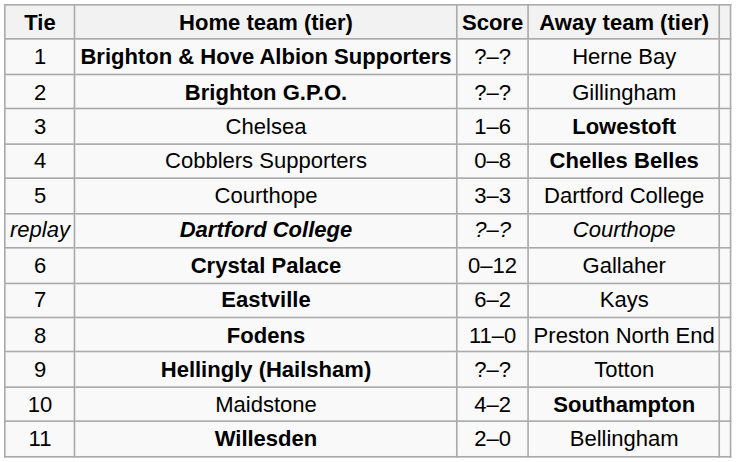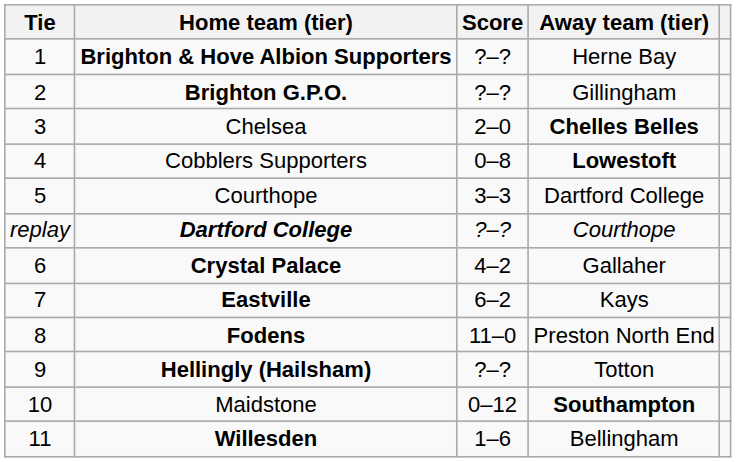 <table class="wikitable" style="text-align:center; font-size:85%">
 <tr>
 <th>Tie</th>
 <th>Home team (tier)</th>
 <th>Score</th>
 <th>Away team (tier)</th>
 <th></th>
 </tr>
 <tr>
 <td align="center">1</td>
 <td><strong>Brighton & Hove Albion Supporters</strong></td>
 <td align="center">?–?</td>
 <td>Herne Bay</td>
 <td></td>
 </tr>
 <tr>
 <td align="center">2</td>
 <td><strong>Brighton G.P.O.</strong></td>
 <td align="center">?–?</td>
 <td>Gillingham</td>
 <td></td>
 </tr>
 <tr>
 <td align="center">3</td>
 <td>Chelsea</td>
-<td align="center">1–6</td>
-<td><strong>Lowestoft</strong></td>
+<td align="center">2–0</td>
+<td><strong>Chelles Belles</strong></td>
 <td></td>
 </tr>
 <tr>
 <td align="center">4</td>
 <td>Cobblers Supporters</td>
 <td align="center">0–8</td>
-<td><strong>Chelles Belles</strong></td>
+<td><strong>Lowestoft</strong></td>
 <td></td>
 </tr>
 <tr>
 <td align="center">5</td>
 <td>Courthope</td>
 <td align="center">3–3 </td>
 <td>Dartford College</td>
 <td></td>
 </tr>
 <tr>
 <td align="center"><em>replay</em></td>
 <td><strong><em>Dartford College</em></strong></td>
 <td align="center"><em>?–?</em></td>
 <td><em>Courthope</em></td>
 <td></td>
 </tr>
 <tr>
 <td align="center">6</td>
 <td><strong>Crystal Palace</strong></td>
-<td align="center">0–12</td>
+<td align="center">4–2</td>
 <td>Gallaher</td>
 <td></td>
 </tr>
 <tr>
 <td align="center">7</td>
 <td><strong>Eastville</strong></td>
 <td align="center">6–2</td>
 <td>Kays</td>
 <td></td>
 </tr>
 <tr>
 <td align="center">8</td>
 <td><strong>Fodens</strong></td>
 <td align="center">11–0</td>
 <td>Preston North End</td>
 <td></td>
 </tr>
 <tr>
 <td align="center">9</td>
 <td><strong>Hellingly (Hailsham)</strong></td>
 <td align="center">?–?</td>
 <td>Totton</td>
 <td></td>
 </tr>
 <tr>
 <td align="center">10</td>
 <td>Maidstone</td>
-<td align="center">4–2</td>
+<td align="center">0–12</td>
 <td><strong>Southampton</strong></td>
 <td></td>
 </tr>
 <tr>
 <td align="center">11</td>
 <td><strong>Willesden</strong></td>
-<td align="center">2–0</td>
+<td align="center">1–6</td>
 <td>Bellingham</td>
 <td></td>
 </tr>
 </table>
